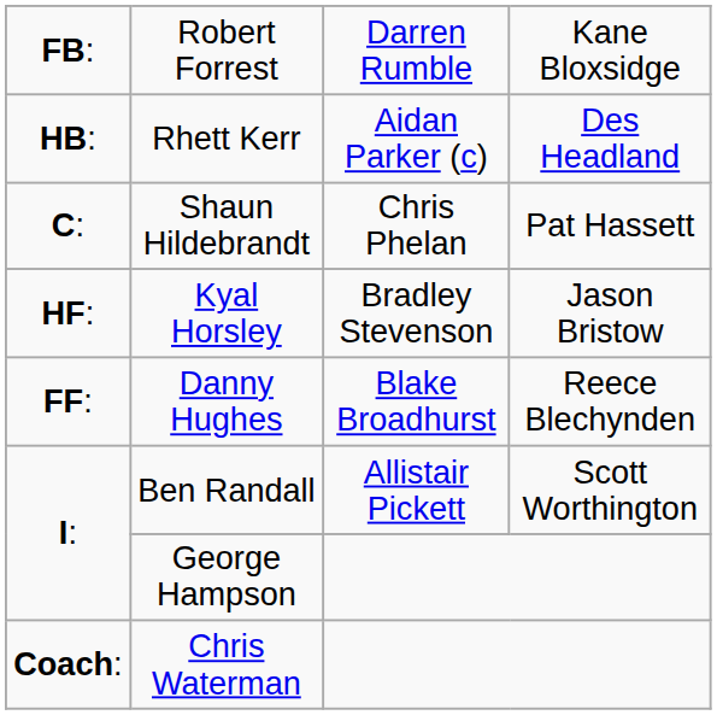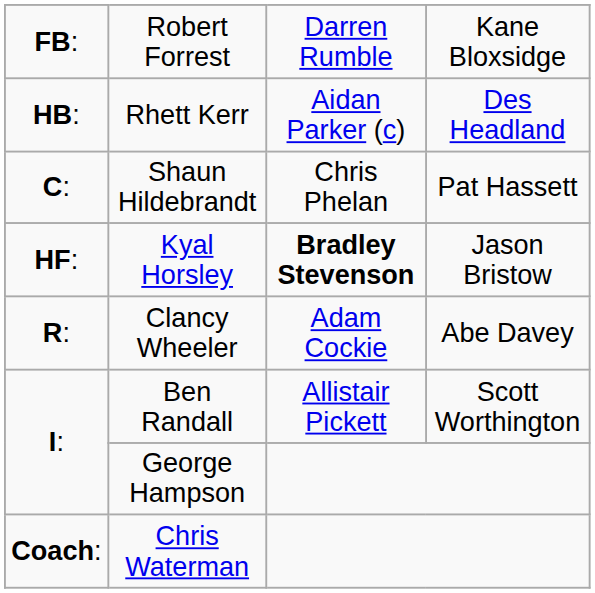 <table class="wikitable" width="50%" align="center" style="font-size:90%; text-align: center">
 <tr>
 <td><strong>FB</strong>:</td>
 <td>Robert Forrest</td>
 <td><a href='#'>Darren Rumble</a></td>
 <td>Kane Bloxsidge</td>
 </tr>
 <tr>
 <td><strong>HB</strong>:</td>
 <td>Rhett Kerr</td>
 <td><a href='#'>Aidan Parker</a> (<a href='#'>c</a>)</td>
 <td><a href='#'>Des Headland</a></td>
 </tr>
 <tr>
 <td><strong>C</strong>:</td>
 <td>Shaun Hildebrandt</td>
 <td>Chris Phelan</td>
 <td>Pat Hassett</td>
 </tr>
 <tr>
 <td><strong>HF</strong>:</td>
 <td><a href='#'>Kyal Horsley</a></td>
-<td>Bradley Stevenson</td>
+<td><strong>Bradley Stevenson</strong></td>
 <td>Jason Bristow</td>
 </tr>
 <tr>
-<td><strong>FF</strong>:</td>
-<td><a href='#'>Danny Hughes</a></td>
-<td><a href='#'>Blake Broadhurst</a></td>
-<td>Reece Blechynden</td>
+<td><strong>R</strong>:</td>
+<td>Clancy Wheeler</td>
+<td><a href='#'>Adam Cockie</a></td>
+<td>Abe Davey</td>
 </tr>
 <tr>
 <td rowspan="2"><strong>I</strong>:</td>
 <td>Ben Randall</td>
 <td><a href='#'>Allistair Pickett</a></td>
 <td>Scott Worthington</td>
 </tr>
 <tr>
 <td>George Hampson</td>
 <td colspan="2"></td>
 </tr>
 <tr>
 <td><strong>Coach</strong>:</td>
 <td><a href='#'>Chris Waterman</a></td>
 <td colspan="2"></td>
 </tr>
 </table>
